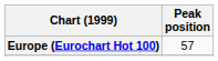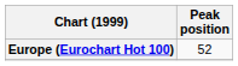 <table class="wikitable sortable plainrowheaders" style="text-align:center">
 <tr>
 <th>Chart (1999)</th>
 <th>Peak<br>position</th>
 </tr>
 <tr>
 <th scope="row">Europe (<a href='#'>Eurochart Hot 100</a>)</th>
-<td>57</td>
+<td>52</td>
 </tr>
 <tr>
 </tr>
 <tr>
 </tr>
 </table>
